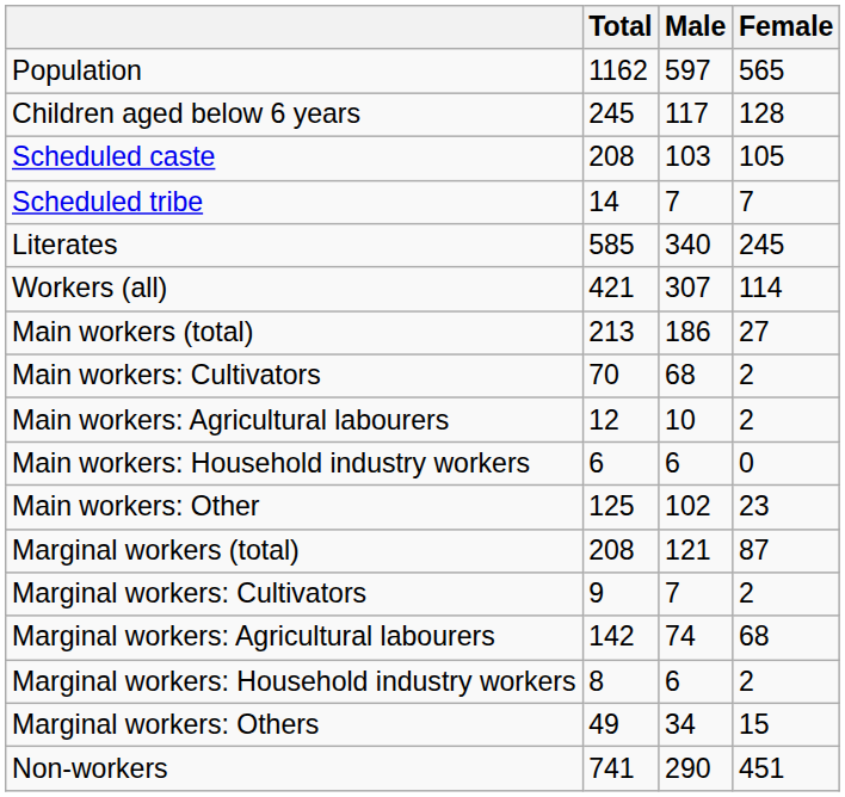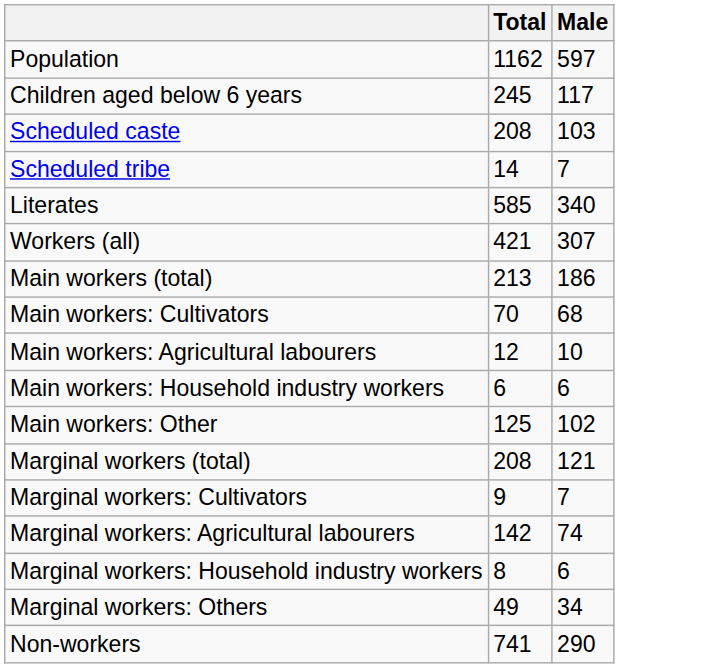 <table class="wikitable sortable">
 <tr>
 <th></th>
 <th>Total</th>
 <th>Male</th>
-<th>Female</th>
 </tr>
 <tr>
 <td>Population</td>
 <td>1162</td>
 <td>597</td>
-<td>565</td>
 </tr>
 <tr>
 <td>Children aged below 6 years</td>
 <td>245</td>
 <td>117</td>
-<td>128</td>
 </tr>
 <tr>
 <td><a href='#'>Scheduled caste</a></td>
 <td>208</td>
 <td>103</td>
-<td>105</td>
 </tr>
 <tr>
 <td><a href='#'>Scheduled tribe</a></td>
 <td>14</td>
-<td>7</td>
 <td>7</td>
 </tr>
 <tr>
 <td>Literates</td>
 <td>585</td>
 <td>340</td>
-<td>245</td>
 </tr>
 <tr>
 <td>Workers (all)</td>
 <td>421</td>
 <td>307</td>
-<td>114</td>
 </tr>
 <tr>
 <td>Main workers (total)</td>
 <td>213</td>
 <td>186</td>
-<td>27</td>
 </tr>
 <tr>
 <td>Main workers: Cultivators</td>
 <td>70</td>
 <td>68</td>
-<td>2</td>
 </tr>
 <tr>
 <td>Main workers: Agricultural labourers</td>
 <td>12</td>
 <td>10</td>
-<td>2</td>
 </tr>
 <tr>
 <td>Main workers: Household industry workers</td>
 <td>6</td>
 <td>6</td>
-<td>0</td>
 </tr>
 <tr>
 <td>Main workers: Other</td>
 <td>125</td>
 <td>102</td>
-<td>23</td>
 </tr>
 <tr>
 <td>Marginal workers (total)</td>
 <td>208</td>
 <td>121</td>
-<td>87</td>
 </tr>
 <tr>
 <td>Marginal workers: Cultivators</td>
 <td>9</td>
 <td>7</td>
-<td>2</td>
 </tr>
 <tr>
 <td>Marginal workers: Agricultural labourers</td>
 <td>142</td>
 <td>74</td>
-<td>68</td>
 </tr>
 <tr>
 <td>Marginal workers: Household industry workers</td>
 <td>8</td>
 <td>6</td>
-<td>2</td>
 </tr>
 <tr>
 <td>Marginal workers: Others</td>
 <td>49</td>
 <td>34</td>
-<td>15</td>
 </tr>
 <tr>
 <td>Non-workers</td>
 <td>741</td>
 <td>290</td>
-<td>451</td>
 </tr>
 </table>
